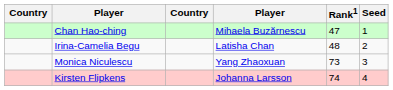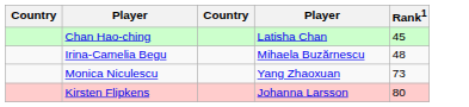 <table class="sortable wikitable">
 <tr>
 <th width="70">Country</th>
 <th width="175">Player</th>
 <th width="70">Country</th>
 <th width="175">Player</th>
 <th>Rank<sup>1</sup></th>
-<th>Seed</th>
 </tr>
 <tr style="background:#cfc;">
 <td></td>
 <td><a href='#'>Chan Hao-ching</a></td>
 <td></td>
-<td><a href='#'>Mihaela Buzărnescu</a></td>
-<td>47</td>
-<td>1</td>
+<td><a href='#'>Latisha Chan</a></td>
+<td>45</td>
 </tr>
 <tr>
 <td></td>
 <td><a href='#'>Irina-Camelia Begu</a></td>
 <td></td>
-<td><a href='#'>Latisha Chan</a></td>
+<td><a href='#'>Mihaela Buzărnescu</a></td>
 <td>48</td>
-<td>2</td>
 </tr>
 <tr>
 <td></td>
 <td><a href='#'>Monica Niculescu</a></td>
 <td></td>
 <td><a href='#'>Yang Zhaoxuan</a></td>
 <td>73</td>
-<td>3</td>
 </tr>
 <tr style="background:#fcc;">
 <td></td>
 <td><a href='#'>Kirsten Flipkens</a></td>
 <td></td>
 <td><a href='#'>Johanna Larsson</a></td>
-<td>74</td>
-<td>4</td>
+<td>80</td>
 </tr>
 </table>
